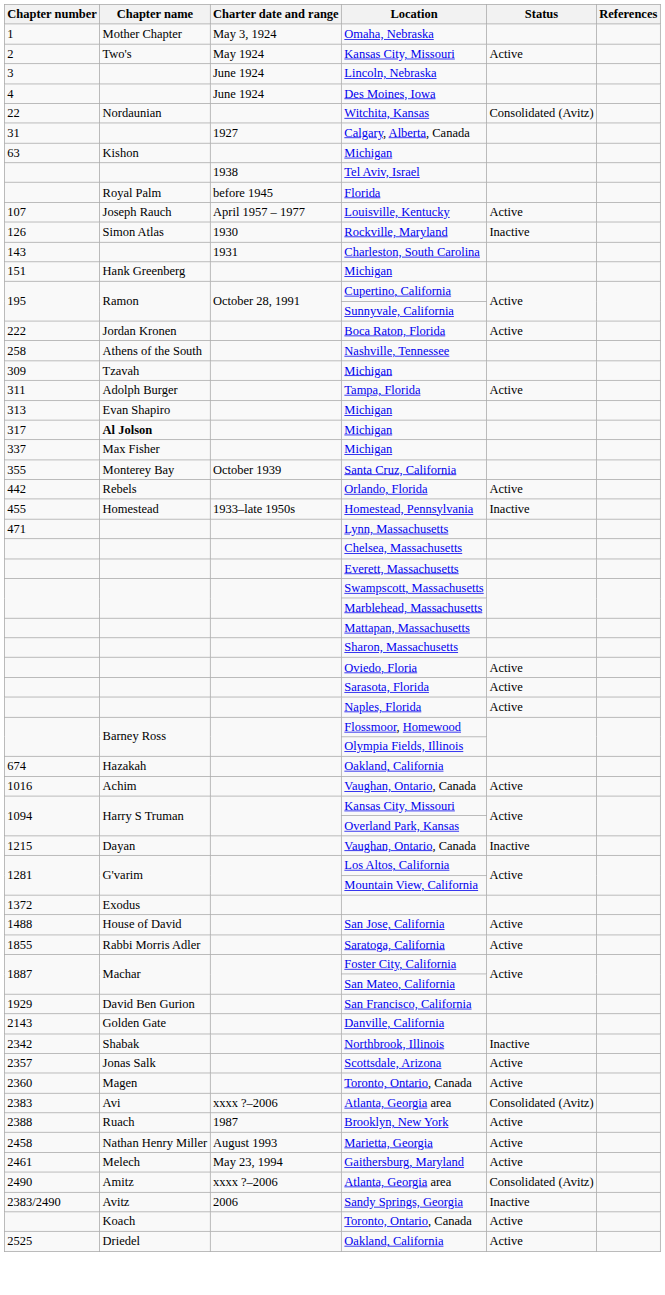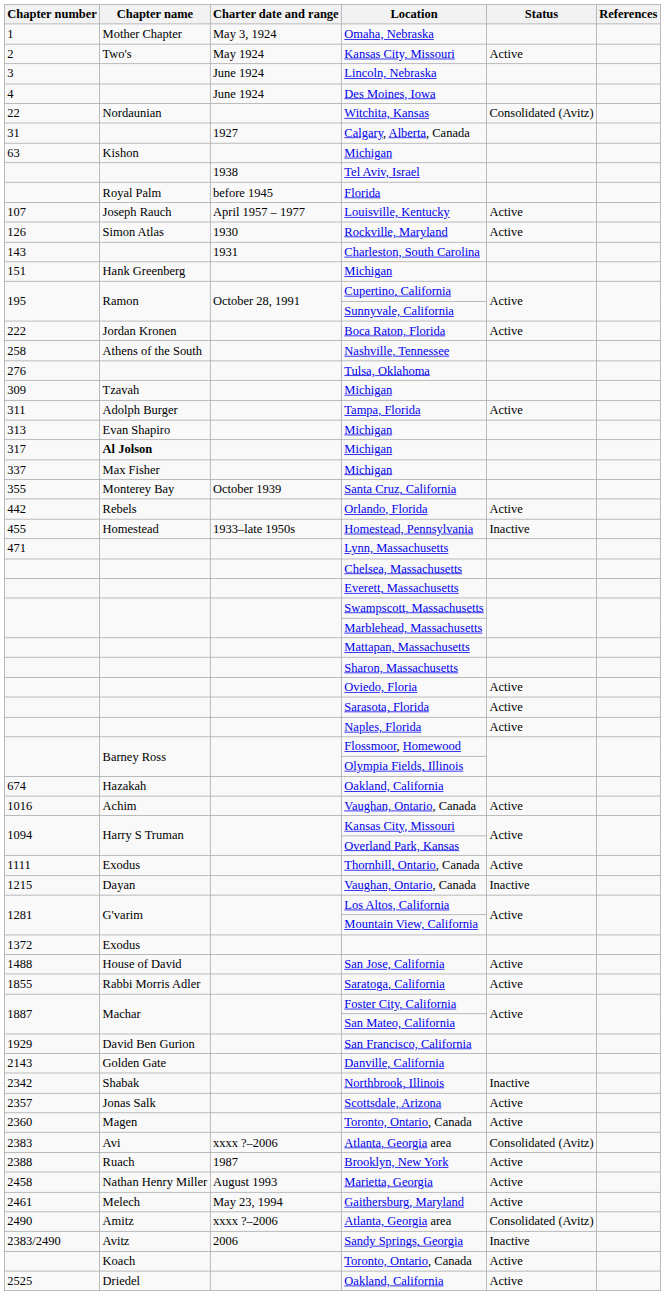 <table class="wikitable sortable">
 <tr>
 <th>Chapter number</th>
 <th>Chapter name</th>
 <th>Charter date and range</th>
 <th>Location</th>
 <th>Status</th>
 <th>References</th>
 </tr>
 <tr>
 <td>1</td>
 <td>Mother Chapter</td>
 <td>May 3, 1924</td>
 <td><a href='#'>Omaha, Nebraska</a></td>
 <td></td>
 <td></td>
 </tr>
 <tr>
 <td>2</td>
 <td>Two's</td>
 <td>May 1924</td>
 <td><a href='#'>Kansas City, Missouri</a></td>
 <td>Active</td>
 <td></td>
 </tr>
 <tr>
 <td>3</td>
 <td></td>
 <td>June 1924</td>
 <td><a href='#'>Lincoln, Nebraska</a></td>
 <td></td>
 <td></td>
 </tr>
 <tr>
 <td>4</td>
 <td></td>
 <td>June 1924</td>
 <td><a href='#'>Des Moines, Iowa</a></td>
 <td></td>
 <td></td>
 </tr>
 <tr>
 <td>22</td>
 <td>Nordaunian</td>
 <td></td>
 <td><a href='#'>Witchita, Kansas</a></td>
 <td>Consolidated (Avitz)</td>
 <td></td>
 </tr>
 <tr>
 <td>31</td>
 <td></td>
 <td>1927</td>
 <td><a href='#'>Calgary</a>, <a href='#'>Alberta</a>, Canada</td>
 <td></td>
 <td></td>
 </tr>
 <tr>
 <td>63</td>
 <td>Kishon</td>
 <td></td>
 <td><a href='#'>Michigan</a></td>
 <td></td>
 <td></td>
 </tr>
 <tr>
 <td></td>
 <td></td>
 <td>1938</td>
 <td><a href='#'>Tel Aviv, Israel</a></td>
 <td></td>
 <td></td>
 </tr>
 <tr>
 <td></td>
 <td>Royal Palm</td>
 <td>before 1945</td>
 <td><a href='#'>Florida</a></td>
 <td></td>
 <td></td>
 </tr>
 <tr>
 <td>107</td>
 <td>Joseph Rauch</td>
 <td>April 1957 – 1977</td>
 <td><a href='#'>Louisville, Kentucky</a></td>
 <td>Active</td>
 <td></td>
 </tr>
 <tr>
 <td>126</td>
 <td>Simon Atlas</td>
 <td>1930</td>
 <td><a href='#'>Rockville, Maryland</a></td>
-<td>Inactive</td>
+<td>Active</td>
 <td></td>
 </tr>
 <tr>
 <td>143</td>
 <td></td>
 <td>1931</td>
 <td><a href='#'>Charleston, South Carolina</a></td>
 <td></td>
 <td></td>
 </tr>
 <tr>
 <td>151</td>
 <td>Hank Greenberg</td>
 <td></td>
 <td><a href='#'>Michigan</a></td>
 <td></td>
 <td></td>
 </tr>
 <tr>
 <td rowspan="2">195</td>
 <td rowspan="2">Ramon</td>
 <td rowspan="2">October 28, 1991</td>
 <td><a href='#'>Cupertino, California</a></td>
 <td rowspan="2">Active</td>
 <td rowspan="2"></td>
 </tr>
 <tr>
 <td><a href='#'>Sunnyvale, California</a></td>
 </tr>
 <tr>
 <td>222</td>
 <td>Jordan Kronen</td>
 <td></td>
 <td><a href='#'>Boca Raton, Florida</a></td>
 <td>Active</td>
 <td></td>
 </tr>
 <tr>
 <td>258</td>
 <td>Athens of the South</td>
 <td></td>
 <td><a href='#'>Nashville, Tennessee</a></td>
+<td></td>
+<td></td>
+</tr>
+<tr>
+<td>276</td>
+<td></td>
+<td></td>
+<td><a href='#'>Tulsa, Oklahoma</a></td>
 <td></td>
 <td></td>
 </tr>
 <tr>
 <td>309</td>
 <td>Tzavah</td>
 <td></td>
 <td><a href='#'>Michigan</a></td>
 <td></td>
 <td></td>
 </tr>
 <tr>
 <td>311</td>
 <td>Adolph Burger</td>
 <td></td>
 <td><a href='#'>Tampa, Florida</a></td>
 <td>Active</td>
 <td></td>
 </tr>
 <tr>
 <td>313</td>
 <td>Evan Shapiro</td>
 <td></td>
 <td><a href='#'>Michigan</a></td>
 <td></td>
 <td></td>
 </tr>
 <tr>
 <td>317</td>
 <td><strong>Al Jolson</strong></td>
 <td></td>
 <td><a href='#'>Michigan</a></td>
 <td></td>
 <td></td>
 </tr>
 <tr>
 <td>337</td>
 <td>Max Fisher</td>
 <td></td>
 <td><a href='#'>Michigan</a></td>
 <td></td>
 <td></td>
 </tr>
 <tr>
 <td>355</td>
 <td>Monterey Bay</td>
 <td>October 1939</td>
 <td><a href='#'>Santa Cruz, California</a></td>
 <td></td>
 <td></td>
 </tr>
 <tr>
 <td>442</td>
 <td>Rebels</td>
 <td></td>
 <td><a href='#'>Orlando, Florida</a></td>
 <td>Active</td>
 <td></td>
 </tr>
 <tr>
 <td>455</td>
 <td>Homestead</td>
 <td>1933–late 1950s</td>
 <td><a href='#'>Homestead, Pennsylvania</a></td>
 <td>Inactive</td>
 <td></td>
 </tr>
 <tr>
 <td>471</td>
 <td></td>
 <td></td>
 <td><a href='#'>Lynn, Massachusetts</a></td>
 <td></td>
 <td></td>
 </tr>
 <tr>
 <td></td>
 <td></td>
 <td></td>
 <td><a href='#'>Chelsea, Massachusetts</a></td>
 <td></td>
 <td></td>
 </tr>
 <tr>
 <td></td>
 <td></td>
 <td></td>
 <td><a href='#'>Everett, Massachusetts</a></td>
 <td></td>
 <td></td>
 </tr>
 <tr>
 <td rowspan="2"></td>
 <td rowspan="2"></td>
 <td rowspan="2"></td>
 <td><a href='#'>Swampscott, Massachusetts</a></td>
 <td rowspan="2"></td>
 <td rowspan="2"></td>
 </tr>
 <tr>
 <td><a href='#'>Marblehead, Massachusetts</a></td>
 </tr>
 <tr>
 <td></td>
 <td></td>
 <td></td>
 <td><a href='#'>Mattapan, Massachusetts</a></td>
 <td></td>
 <td></td>
 </tr>
 <tr>
 <td></td>
 <td></td>
 <td></td>
 <td><a href='#'>Sharon, Massachusetts</a></td>
 <td></td>
 <td></td>
 </tr>
 <tr>
 <td></td>
 <td></td>
 <td></td>
 <td><a href='#'>Oviedo, Floria</a></td>
 <td>Active</td>
 <td></td>
 </tr>
 <tr>
 <td></td>
 <td></td>
 <td></td>
 <td><a href='#'>Sarasota, Florida</a></td>
 <td>Active</td>
 <td></td>
 </tr>
 <tr>
 <td></td>
 <td></td>
 <td></td>
 <td><a href='#'>Naples, Florida</a></td>
 <td>Active</td>
 <td></td>
 </tr>
 <tr>
 <td rowspan="2"></td>
 <td rowspan="2">Barney Ross</td>
 <td rowspan="2"></td>
 <td><a href='#'>Flossmoor</a>, <a href='#'>Homewood</a></td>
 <td rowspan="2"></td>
 <td rowspan="2"></td>
 </tr>
 <tr>
 <td><a href='#'>Olympia Fields, Illinois</a></td>
 </tr>
 <tr>
 <td>674</td>
 <td>Hazakah</td>
 <td></td>
 <td><a href='#'>Oakland, California</a></td>
 <td></td>
 <td></td>
 </tr>
 <tr>
 <td>1016</td>
 <td>Achim</td>
 <td></td>
 <td><a href='#'>Vaughan, Ontario</a>, Canada</td>
 <td>Active</td>
 <td></td>
 </tr>
 <tr>
 <td rowspan="2">1094</td>
 <td rowspan="2">Harry S Truman</td>
 <td rowspan="2"></td>
 <td><a href='#'>Kansas City, Missouri</a></td>
 <td rowspan="2">Active</td>
 <td rowspan="2"></td>
 </tr>
 <tr>
 <td><a href='#'>Overland Park, Kansas</a></td>
 </tr>
 <tr>
+<td>1111</td>
+<td>Exodus</td>
+<td></td>
+<td><a href='#'>Thornhill, Ontario</a>, Canada</td>
+<td>Active</td>
+<td></td>
+</tr>
+<tr>
 <td>1215</td>
 <td>Dayan</td>
 <td></td>
 <td><a href='#'>Vaughan, Ontario</a>, Canada</td>
 <td>Inactive</td>
 <td></td>
 </tr>
 <tr>
 <td rowspan="2">1281</td>
 <td rowspan="2">G'varim</td>
 <td rowspan="2"></td>
 <td><a href='#'>Los Altos, California</a></td>
 <td rowspan="2">Active</td>
 <td rowspan="2"></td>
 </tr>
 <tr>
 <td><a href='#'>Mountain View, California</a></td>
 </tr>
 <tr>
 <td>1372</td>
 <td>Exodus</td>
 <td></td>
 <td></td>
 <td></td>
 <td></td>
 </tr>
 <tr>
 <td>1488</td>
 <td>House of David</td>
 <td></td>
 <td><a href='#'>San Jose, California</a></td>
 <td>Active</td>
 <td></td>
 </tr>
 <tr>
 <td>1855</td>
 <td>Rabbi Morris Adler</td>
 <td></td>
 <td><a href='#'>Saratoga, California</a></td>
 <td>Active</td>
 <td></td>
 </tr>
 <tr>
 <td rowspan="2">1887</td>
 <td rowspan="2">Machar</td>
 <td rowspan="2"></td>
 <td><a href='#'>Foster City, California</a></td>
 <td rowspan="2">Active</td>
 <td rowspan="2"></td>
 </tr>
 <tr>
 <td><a href='#'>San Mateo, California</a></td>
 </tr>
 <tr>
 <td>1929</td>
 <td>David Ben Gurion</td>
 <td></td>
 <td><a href='#'>San Francisco, California</a></td>
 <td></td>
 <td></td>
 </tr>
 <tr>
 <td>2143</td>
 <td>Golden Gate</td>
 <td></td>
 <td><a href='#'>Danville, California</a></td>
 <td></td>
 <td></td>
 </tr>
 <tr>
 <td>2342</td>
 <td>Shabak</td>
 <td></td>
 <td><a href='#'>Northbrook, Illinois</a></td>
 <td>Inactive</td>
 <td></td>
 </tr>
 <tr>
 <td>2357</td>
 <td>Jonas Salk</td>
 <td></td>
 <td><a href='#'>Scottsdale, Arizona</a></td>
 <td>Active</td>
 <td></td>
 </tr>
 <tr>
 <td>2360</td>
 <td>Magen</td>
 <td></td>
 <td><a href='#'>Toronto, Ontario</a>, Canada</td>
 <td>Active</td>
 <td></td>
 </tr>
 <tr>
 <td>2383</td>
 <td>Avi</td>
 <td>xxxx ?–2006</td>
 <td><a href='#'>Atlanta, Georgia</a> area</td>
 <td>Consolidated (Avitz)</td>
 <td></td>
 </tr>
 <tr>
 <td>2388</td>
 <td>Ruach</td>
 <td>1987</td>
 <td><a href='#'>Brooklyn, New York</a></td>
 <td>Active</td>
 <td></td>
 </tr>
 <tr>
 <td>2458</td>
 <td>Nathan Henry Miller</td>
 <td>August 1993</td>
 <td><a href='#'>Marietta, Georgia</a></td>
 <td>Active</td>
 <td></td>
 </tr>
 <tr>
 <td>2461</td>
 <td>Melech</td>
 <td>May 23, 1994</td>
 <td><a href='#'>Gaithersburg, Maryland</a></td>
 <td>Active</td>
 <td></td>
 </tr>
 <tr>
 <td>2490</td>
 <td>Amitz</td>
 <td>xxxx ?–2006</td>
 <td><a href='#'>Atlanta, Georgia</a> area</td>
 <td>Consolidated (Avitz)</td>
 <td></td>
 </tr>
 <tr>
 <td>2383/2490</td>
 <td>Avitz</td>
 <td>2006</td>
 <td><a href='#'>Sandy Springs, Georgia</a></td>
 <td>Inactive</td>
 <td></td>
 </tr>
 <tr>
 <td></td>
 <td>Koach</td>
 <td></td>
 <td><a href='#'>Toronto, Ontario</a>, Canada</td>
 <td>Active</td>
 <td></td>
 </tr>
 <tr>
 <td>2525</td>
 <td>Driedel</td>
 <td></td>
 <td><a href='#'>Oakland, California</a></td>
 <td>Active</td>
 <td></td>
 </tr>
 </table>
